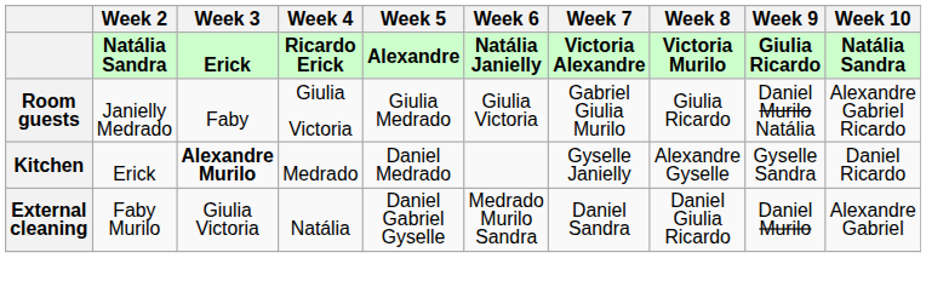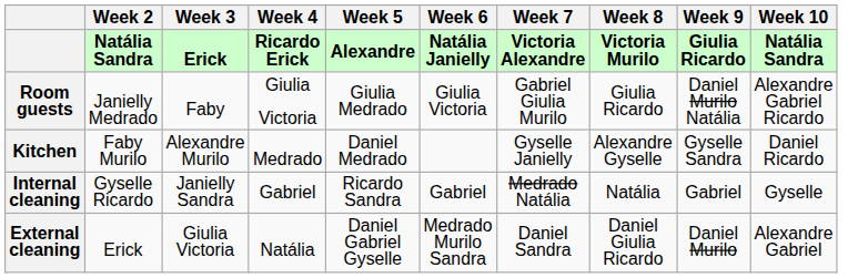 <table class="wikitable" style="text-align:center; font-size:85%; width:100%; line-height:13px;">
 <tr>
 <th width="9%"></th>
 <th width="9%">Week 2</th>
 <th width="9%">Week 3</th>
 <th width="9%">Week 4</th>
 <th width="9%">Week 5</th>
 <th width="9%">Week 6</th>
 <th width="9%">Week 7</th>
 <th width="9%">Week 8</th>
 <th width="9%">Week 9</th>
 <th width="9%">Week 10</th>
 </tr>
 <tr>
 <th></th>
 <td bgcolor="CCFFCC"><strong>Natália</strong><br><strong>Sandra</strong></td>
 <td bgcolor="CCFFCC"><strong></strong><br><strong>Erick</strong></td>
 <td bgcolor="CCFFCC"><strong>Ricardo</strong><br><strong>Erick</strong></td>
 <td bgcolor="CCFFCC"><strong>Alexandre</strong><br><strong></strong></td>
 <td bgcolor="CCFFCC"><strong>Natália</strong><br><strong>Janielly</strong></td>
 <td bgcolor="CCFFCC"><strong>Victoria</strong><br><strong>Alexandre</strong></td>
 <td bgcolor="CCFFCC"><strong>Victoria</strong><br><strong>Murilo</strong></td>
 <td bgcolor="CCFFCC"><strong>Giulia</strong><br><strong>Ricardo</strong></td>
 <td bgcolor="CCFFCC"><strong>Natália</strong><br><strong>Sandra</strong></td>
 </tr>
 <tr>
 <th>Room guests</th>
 <td><br>Janielly<br>Medrado</td>
 <td><br>Faby<br></td>
 <td>Giulia<br><br>Victoria</td>
 <td>Giulia<br>Medrado</td>
 <td>Giulia<br>Victoria</td>
 <td>Gabriel<br>Giulia<br>Murilo</td>
 <td>Giulia<br>Ricardo</td>
 <td>Daniel<br><s>Murilo</s><br>Natália</td>
 <td>Alexandre<br>Gabriel<br>Ricardo</td>
 </tr>
 <tr>
 <th>Kitchen</th>
-<td><br>Erick</td>
-<td><strong>Alexandre<br>Murilo</strong></td>
+<td>Faby<br>Murilo</td>
+<td>Alexandre<br>Murilo</td>
 <td><br>Medrado</td>
 <td>Daniel<br>Medrado</td>
 <td><s></s><br></td>
 <td>Gyselle<br>Janielly</td>
 <td>Alexandre<br>Gyselle</td>
 <td>Gyselle<br>Sandra</td>
 <td>Daniel<br>Ricardo</td>
 </tr>
 <tr>
+<th>Internal cleaning</th>
+<td>Gyselle<br>Ricardo</td>
+<td>Janielly<br>Sandra</td>
+<td>Gabriel<br></td>
+<td>Ricardo<br>Sandra</td>
+<td>Gabriel<br></td>
+<td><s>Medrado</s><br>Natália</td>
+<td>Natália<br></td>
+<td>Gabriel<br></td>
+<td>Gyselle<br></td>
+</tr>
+<tr>
 <th>External cleaning</th>
-<td>Faby<br>Murilo</td>
+<td><br>Erick</td>
 <td>Giulia<br>Victoria</td>
 <td><br>Natália</td>
 <td>Daniel<br>Gabriel<br>Gyselle</td>
 <td>Medrado<br>Murilo<br>Sandra</td>
 <td>Daniel<br>Sandra</td>
 <td>Daniel<br>Giulia<br>Ricardo</td>
 <td>Daniel<br><s>Murilo</s></td>
 <td>Alexandre<br>Gabriel</td>
 </tr>
 </table>
